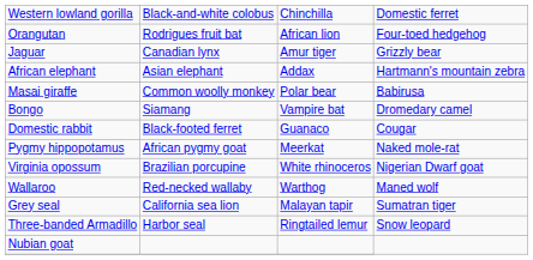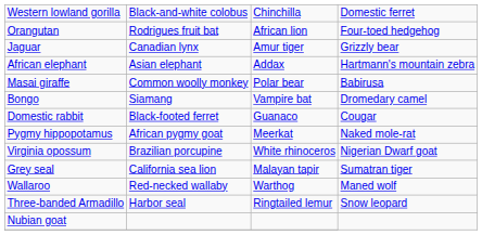 <table class="wikitable">
 <tr>
 <td><a href='#'>Western lowland gorilla</a></td>
 <td><a href='#'>Black-and-white colobus</a></td>
 <td><a href='#'>Chinchilla</a></td>
 <td><a href='#'>Domestic ferret</a></td>
 </tr>
 <tr>
 <td><a href='#'>Orangutan</a></td>
 <td><a href='#'>Rodrigues fruit bat</a></td>
 <td><a href='#'>African lion</a></td>
 <td><a href='#'>Four-toed hedgehog</a></td>
 </tr>
 <tr>
 <td><a href='#'>Jaguar</a></td>
 <td><a href='#'>Canadian lynx</a></td>
 <td><a href='#'>Amur tiger</a></td>
 <td><a href='#'>Grizzly bear</a></td>
 </tr>
 <tr>
 <td><a href='#'>African elephant</a></td>
 <td><a href='#'>Asian elephant</a></td>
 <td><a href='#'>Addax</a></td>
 <td><a href='#'>Hartmann's mountain zebra</a></td>
 </tr>
 <tr>
 <td><a href='#'>Masai giraffe</a></td>
 <td><a href='#'>Common woolly monkey</a></td>
 <td><a href='#'>Polar bear</a></td>
 <td><a href='#'>Babirusa</a></td>
 </tr>
 <tr>
 <td><a href='#'>Bongo</a></td>
 <td><a href='#'>Siamang</a></td>
 <td><a href='#'>Vampire bat</a></td>
 <td><a href='#'>Dromedary camel</a></td>
 </tr>
 <tr>
 <td><a href='#'>Domestic rabbit</a></td>
 <td><a href='#'>Black-footed ferret</a></td>
 <td><a href='#'>Guanaco</a></td>
 <td><a href='#'>Cougar</a></td>
 </tr>
 <tr>
 <td><a href='#'>Pygmy hippopotamus</a></td>
 <td><a href='#'>African pygmy goat</a></td>
 <td><a href='#'>Meerkat</a></td>
 <td><a href='#'>Naked mole-rat</a></td>
 </tr>
 <tr>
 <td><a href='#'>Virginia opossum</a></td>
 <td><a href='#'>Brazilian porcupine</a></td>
 <td><a href='#'>White rhinoceros</a></td>
 <td><a href='#'>Nigerian Dwarf goat</a></td>
 </tr>
 <tr>
+<td><a href='#'>Grey seal</a></td>
+<td><a href='#'>California sea lion</a></td>
+<td><a href='#'>Malayan tapir</a></td>
+<td><a href='#'>Sumatran tiger</a></td>
+</tr>
+<tr>
 <td><a href='#'>Wallaroo</a></td>
 <td><a href='#'>Red-necked wallaby</a></td>
 <td><a href='#'>Warthog</a></td>
 <td><a href='#'>Maned wolf</a></td>
-</tr>
-<tr>
-<td><a href='#'>Grey seal</a></td>
-<td><a href='#'>California sea lion</a></td>
-<td><a href='#'>Malayan tapir</a></td>
-<td><a href='#'>Sumatran tiger</a></td>
 </tr>
 <tr>
 <td><a href='#'>Three-banded Armadillo</a></td>
 <td><a href='#'>Harbor seal</a></td>
 <td><a href='#'>Ringtailed lemur</a></td>
 <td><a href='#'>Snow leopard</a></td>
 </tr>
 <tr>
 <td><a href='#'>Nubian goat</a></td>
 <td></td>
 <td></td>
 </tr>
 <tr>
 </tr>
 </table>
